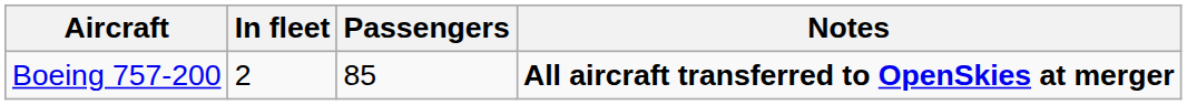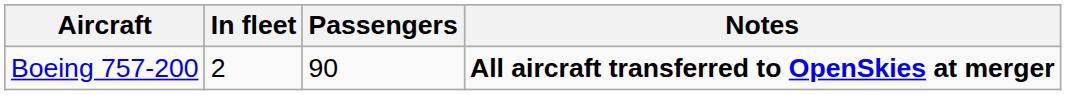 <table class="wikitable">
 <tr>
 <th>Aircraft</th>
 <th>In fleet</th>
 <th><abbr>Passengers</abbr></th>
 <th>Notes</th>
 </tr>
 <tr>
 <td><a href='#'>Boeing 757-200</a></td>
 <td>2</td>
-<td>85</td>
+<td>90</td>
 <td><strong>All aircraft transferred to <a href='#'>OpenSkies</a> at merger</strong></td>
 </tr>
 </table>
